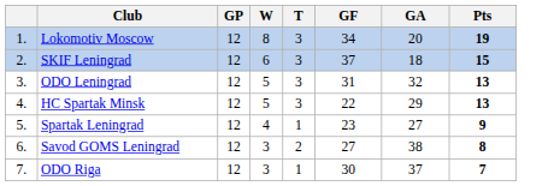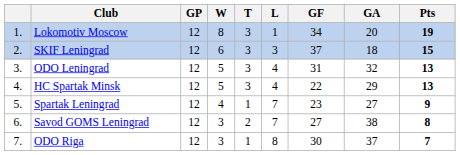 <table class="wikitable">
 <tr>
 <th width="30"></th>
 <th width="200">Club</th>
 <th width="30">GP</th>
 <th width="30">W</th>
 <th width="30">T</th>
+<th width="30">L</th>
 <th width="70">GF</th>
 <th width="70">GA</th>
 <th width="70">Pts</th>
 </tr>
 <tr bgcolor="#BCD2EE" align="center">
 <td>1.</td>
 <td align="left"><a href='#'>Lokomotiv Moscow</a></td>
 <td>12</td>
 <td>8</td>
 <td>3</td>
+<td>1</td>
 <td>34</td>
 <td>20</td>
 <td><strong>19</strong></td>
 </tr>
 <tr bgcolor="#BCD2EE" align="center">
 <td>2.</td>
 <td align="left"><a href='#'>SKIF Leningrad</a></td>
 <td>12</td>
 <td>6</td>
+<td>3</td>
 <td>3</td>
 <td>37</td>
 <td>18</td>
 <td><strong>15</strong></td>
 </tr>
 <tr bgcolor="#FFFFFF" align="center">
 <td>3.</td>
 <td align="left"><a href='#'>ODO Leningrad</a></td>
 <td>12</td>
 <td>5</td>
 <td>3</td>
+<td>4</td>
 <td>31</td>
 <td>32</td>
 <td><strong>13</strong></td>
 </tr>
 <tr bgcolor="#FFFFFF" align="center">
 <td>4.</td>
 <td align="left"><a href='#'>HC Spartak Minsk</a></td>
 <td>12</td>
 <td>5</td>
 <td>3</td>
+<td>4</td>
 <td>22</td>
 <td>29</td>
 <td><strong>13</strong></td>
 </tr>
 <tr bgcolor="#FFFFFF" align="center">
 <td>5.</td>
 <td align="left"><a href='#'>Spartak Leningrad</a></td>
 <td>12</td>
 <td>4</td>
 <td>1</td>
+<td>7</td>
 <td>23</td>
 <td>27</td>
 <td><strong>9</strong></td>
 </tr>
 <tr bgcolor="#FFFFFF" align="center">
 <td>6.</td>
 <td align="left"><a href='#'>Savod GOMS Leningrad</a></td>
 <td>12</td>
 <td>3</td>
 <td>2</td>
+<td>7</td>
 <td>27</td>
 <td>38</td>
 <td><strong>8</strong></td>
 </tr>
 <tr bgcolor="#FFFFFF" align="center">
 <td>7.</td>
 <td align="left"><a href='#'>ODO Riga</a></td>
 <td>12</td>
 <td>3</td>
 <td>1</td>
+<td>8</td>
 <td>30</td>
 <td>37</td>
 <td><strong>7</strong></td>
 </tr>
 </table>
